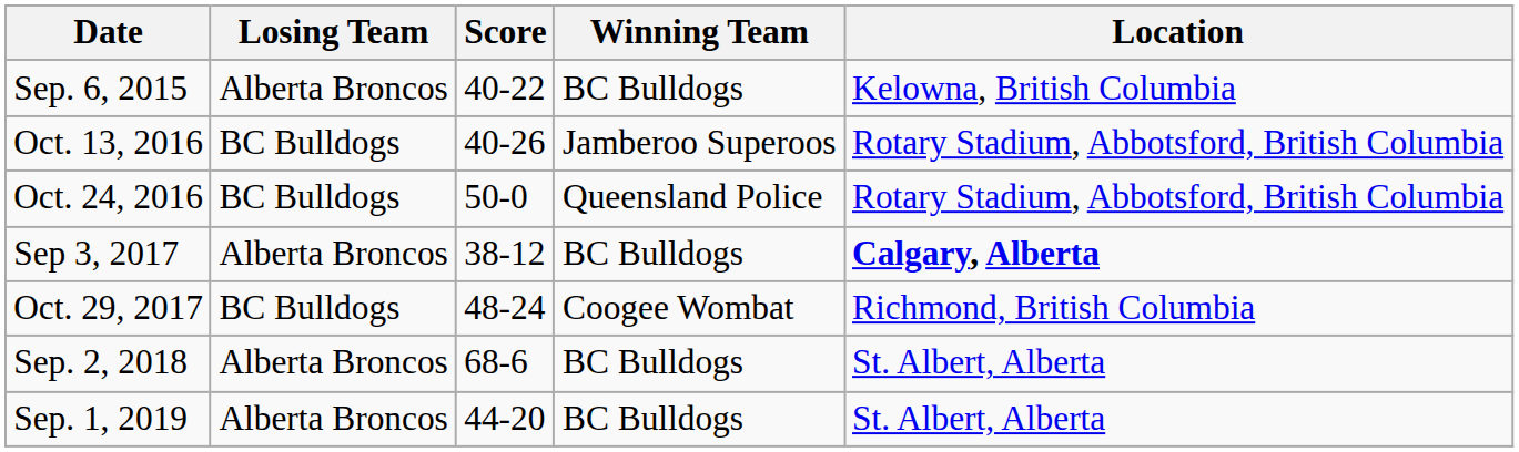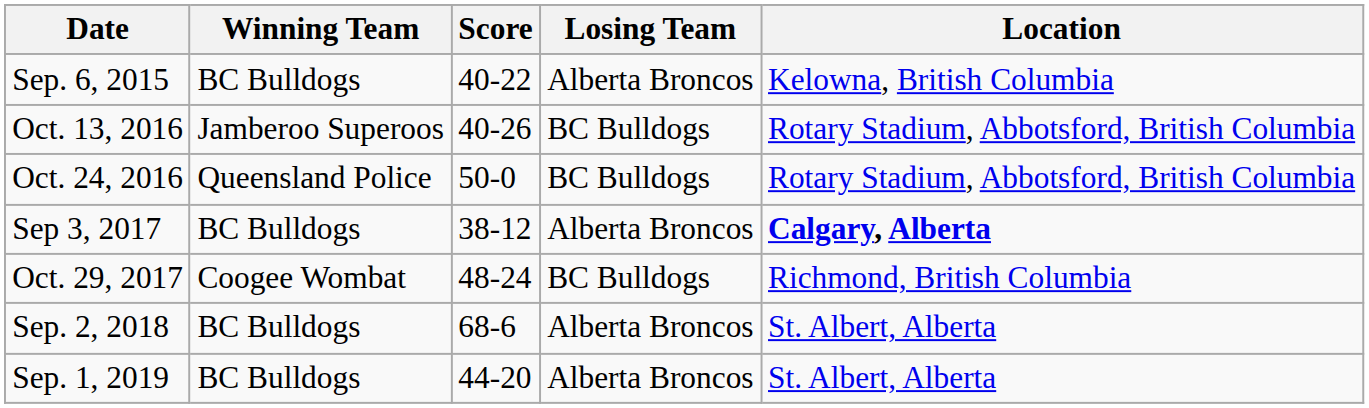 <table class="wikitable">
 <tr>
 <th>Date</th>
+<th>Winning Team</th>
+<th>Score</th>
 <th>Losing Team</th>
-<th>Score</th>
-<th>Winning Team</th>
 <th>Location</th>
 </tr>
 <tr>
 <td>Sep. 6, 2015</td>
+<td>BC Bulldogs</td>
+<td>40-22</td>
 <td>Alberta Broncos</td>
-<td>40-22</td>
-<td>BC Bulldogs</td>
 <td><a href='#'>Kelowna</a>, <a href='#'>British Columbia</a></td>
 </tr>
 <tr>
 <td>Oct. 13, 2016</td>
+<td>Jamberoo Superoos</td>
+<td>40-26</td>
 <td>BC Bulldogs</td>
-<td>40-26</td>
-<td>Jamberoo Superoos</td>
 <td><a href='#'>Rotary Stadium</a>, <a href='#'>Abbotsford, British Columbia</a></td>
 </tr>
 <tr>
 <td>Oct. 24, 2016</td>
+<td>Queensland Police</td>
+<td>50-0</td>
 <td>BC Bulldogs</td>
-<td>50-0</td>
-<td>Queensland Police</td>
 <td><a href='#'>Rotary Stadium</a>, <a href='#'>Abbotsford, British Columbia</a></td>
 </tr>
 <tr>
 <td>Sep 3, 2017</td>
+<td>BC Bulldogs</td>
+<td>38-12</td>
 <td>Alberta Broncos</td>
-<td>38-12</td>
-<td>BC Bulldogs</td>
 <td><strong><a href='#'>Calgary</a>, <a href='#'>Alberta</a></strong></td>
 </tr>
 <tr>
 <td>Oct. 29, 2017</td>
+<td>Coogee Wombat</td>
+<td>48-24</td>
 <td>BC Bulldogs</td>
-<td>48-24</td>
-<td>Coogee Wombat</td>
 <td><a href='#'>Richmond, British Columbia</a></td>
 </tr>
 <tr>
 <td>Sep. 2, 2018</td>
+<td>BC Bulldogs</td>
+<td>68-6</td>
 <td>Alberta Broncos</td>
-<td>68-6</td>
-<td>BC Bulldogs</td>
 <td><a href='#'>St. Albert, Alberta</a></td>
 </tr>
 <tr>
 <td>Sep. 1, 2019</td>
+<td>BC Bulldogs</td>
+<td>44-20</td>
 <td>Alberta Broncos</td>
-<td>44-20</td>
-<td>BC Bulldogs</td>
 <td><a href='#'>St. Albert, Alberta</a></td>
 </tr>
 </table>
